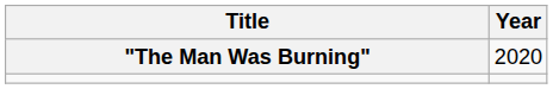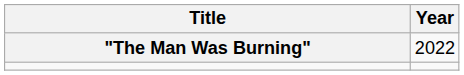 <table class="wikitable plainrowheaders" style="text-align:center;">
 <tr>
 <th style="width:22em;">Title</th>
 <th style="width:2em;">Year</th>
 </tr>
 <tr>
 <th scope = "row">"The Man Was Burning"</th>
-<td>2020</td>
+<td>2022</td>
 </tr>
 <tr>
 <td></td>
 </tr>
 </table>
